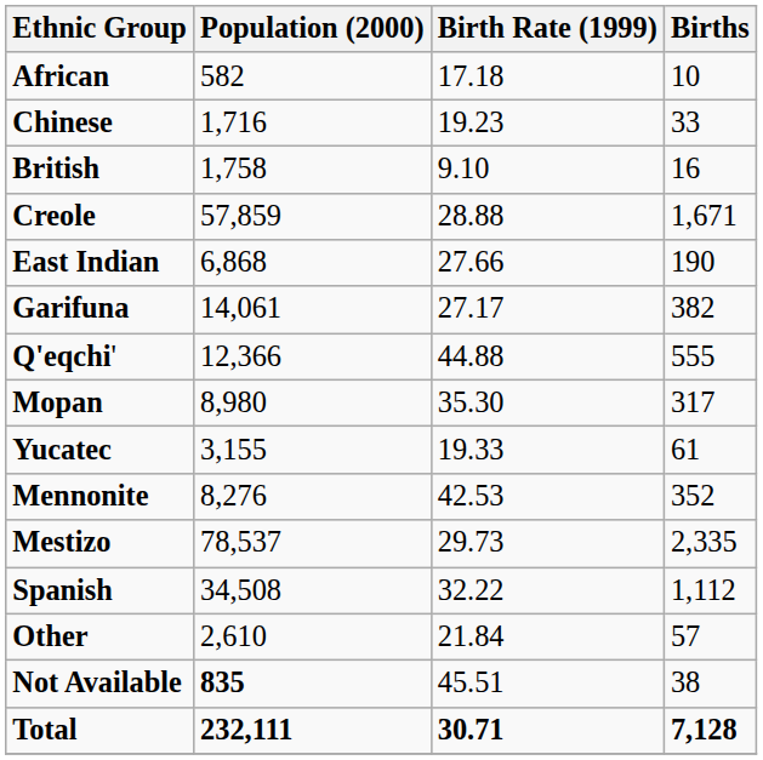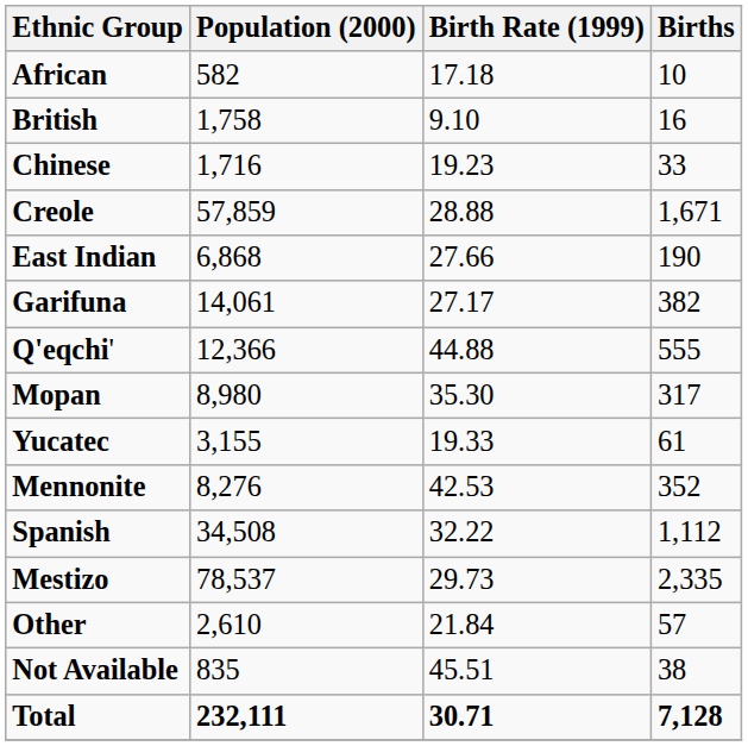 <table class="wikitable sortable">
 <tr>
 <th>Ethnic Group</th>
 <th>Population (2000)</th>
 <th>Birth Rate (1999)</th>
 <th>Births</th>
 </tr>
 <tr --->
 <td><strong>African</strong></td>
 <td>582</td>
 <td>17.18</td>
 <td>10</td>
 </tr>
 <tr --->
+<td><strong>British</strong></td>
+<td>1,758</td>
+<td>9.10</td>
+<td>16</td>
+</tr>
+<tr --->
 <td><strong>Chinese</strong></td>
 <td>1,716</td>
 <td>19.23</td>
 <td>33</td>
-</tr>
-<tr --->
-<td><strong>British</strong></td>
-<td>1,758</td>
-<td>9.10</td>
-<td>16</td>
 </tr>
 <tr --->
 <td><strong>Creole</strong></td>
 <td>57,859</td>
 <td>28.88</td>
 <td>1,671</td>
 </tr>
 <tr --->
 <td><strong>East Indian</strong></td>
 <td>6,868</td>
 <td>27.66</td>
 <td>190</td>
 </tr>
 <tr --->
 <td><strong>Garifuna</strong></td>
 <td>14,061</td>
 <td>27.17</td>
 <td>382</td>
 </tr>
 <tr --->
 <td><strong>Q'eqchi</strong>'</td>
 <td>12,366</td>
 <td>44.88</td>
 <td>555</td>
 </tr>
 <tr --->
 <td><strong>Mopan</strong></td>
 <td>8,980</td>
 <td>35.30</td>
 <td>317</td>
 </tr>
 <tr --->
 <td><strong>Yucatec</strong></td>
 <td>3,155</td>
 <td>19.33</td>
 <td>61</td>
 </tr>
 <tr --->
 <td><strong>Mennonite</strong></td>
 <td>8,276</td>
 <td>42.53</td>
 <td>352</td>
 </tr>
 <tr --->
+<td><strong>Spanish</strong></td>
+<td>34,508</td>
+<td>32.22</td>
+<td>1,112</td>
+</tr>
+<tr --->
 <td><strong>Mestizo</strong></td>
 <td>78,537</td>
 <td>29.73</td>
 <td>2,335</td>
-</tr>
-<tr --->
-<td><strong>Spanish</strong></td>
-<td>34,508</td>
-<td>32.22</td>
-<td>1,112</td>
 </tr>
 <tr --->
 <td><strong>Other</strong></td>
 <td>2,610</td>
 <td>21.84</td>
 <td>57</td>
 </tr>
 <tr --->
 <td><strong>Not Available</strong></td>
-<td><strong>835</strong></td>
+<td>835</td>
 <td>45.51</td>
 <td>38</td>
 </tr>
 <tr --->
 <td><strong>Total</strong></td>
 <td><strong>232,111</strong></td>
 <td><strong>30.71</strong></td>
 <td><strong>7,128</strong></td>
 </tr>
 <tr --->
 </tr>
 </table>
